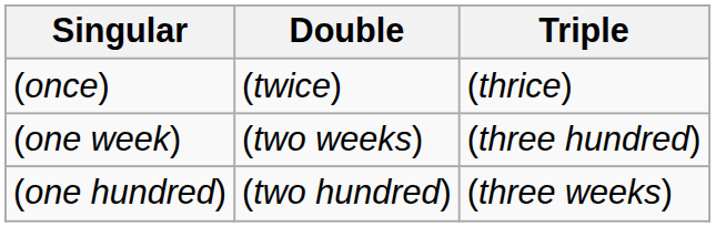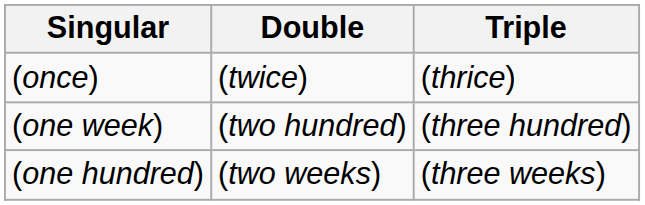 <table class="wikitable">
 <tr>
 <th>Singular</th>
 <th>Double</th>
 <th>Triple</th>
 </tr>
 <tr>
 <td>  (<em>once</em>)</td>
 <td>  (<em>twice</em>)</td>
 <td>  (<em>thrice</em>)</td>
 </tr>
 <tr>
 <td>  (<em>one week</em>)</td>
-<td>  (<em>two weeks</em>)</td>
+<td>  (<em>two hundred</em>)</td>
 <td>  (<em>three hundred</em>)</td>
 </tr>
 <tr>
 <td>  (<em>one hundred</em>)</td>
-<td>  (<em>two hundred</em>)</td>
+<td>  (<em>two weeks</em>)</td>
 <td>  (<em>three weeks</em>)</td>
 </tr>
 </table>
